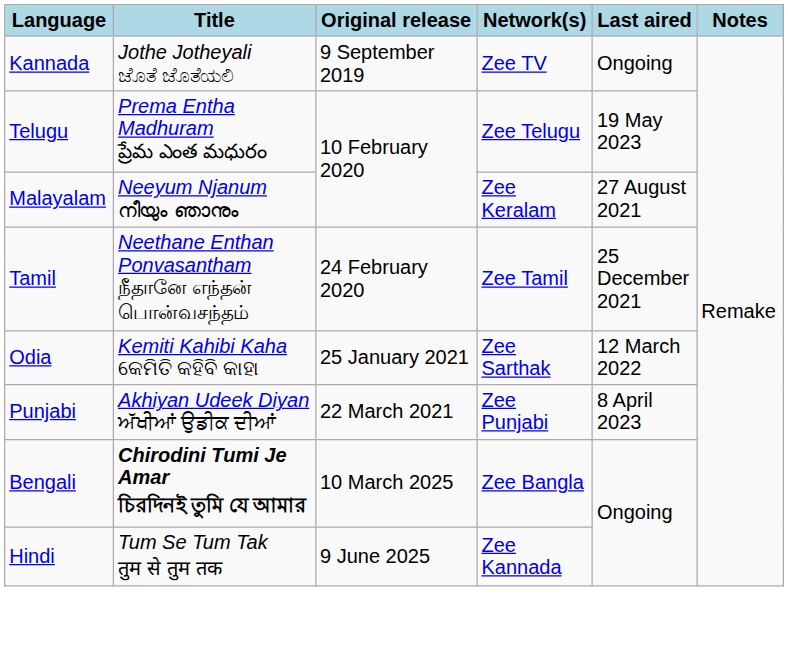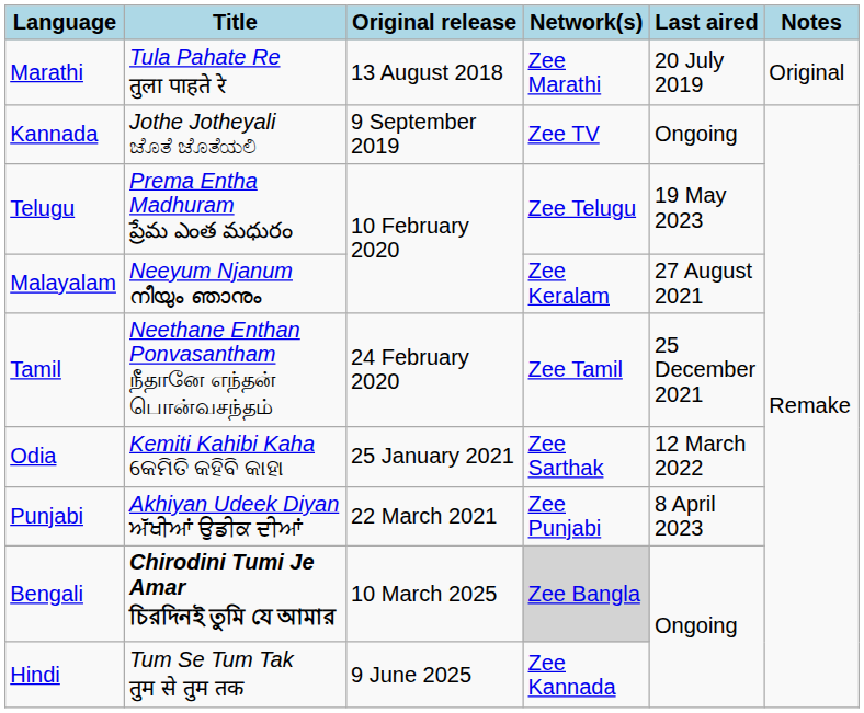 <table class="wikitable" style="width: 100%; margin-right: 0;">
 <tr>
 <th style="background:LightBlue; width:10%;">Language</th>
 <th style="background:LightBlue; width:25%;">Title</th>
 <th style="background:LightBlue; width:20%;">Original release</th>
 <th style="background:LightBlue; width:10%;">Network(s)</th>
 <th style="background:LightBlue; width:10%;">Last aired</th>
 <th style="background:LightBlue; width:10%;">Notes</th>
+</tr>
+<tr>
+<td><a href='#'>Marathi</a></td>
+<td><em><a href='#'>Tula Pahate Re</a></em> <br> तुला पाहते रे</td>
+<td>13 August 2018</td>
+<td><a href='#'>Zee Marathi</a></td>
+<td>20 July 2019</td>
+<td>Original</td>
 </tr>
 <tr>
 <td><a href='#'>Kannada</a></td>
 <td><em>Jothe Jotheyali</em> <br> ಜೊತೆ ಜೊತೆಯಲಿ</td>
 <td>9 September 2019</td>
 <td><a href='#'>Zee TV</a></td>
 <td>Ongoing</td>
 <td rowspan="8">Remake</td>
 </tr>
 <tr>
 <td><a href='#'>Telugu</a></td>
 <td><em><a href='#'>Prema Entha Madhuram</a></em> <br> ప్రేమ ఎంత మధురం</td>
 <td rowspan="2">10 February 2020</td>
 <td><a href='#'>Zee Telugu</a></td>
 <td>19 May 2023</td>
 </tr>
 <tr>
 <td><a href='#'>Malayalam</a></td>
 <td><em><a href='#'>Neeyum Njanum</a></em> <br> നീയും ഞാനും</td>
 <td><a href='#'>Zee Keralam</a></td>
 <td>27 August 2021</td>
 </tr>
 <tr>
 <td><a href='#'>Tamil</a></td>
 <td><em><a href='#'>Neethane Enthan Ponvasantham</a></em> <br> நீதானே எந்தன் பொன்வசந்தம்</td>
 <td>24 February 2020</td>
 <td><a href='#'>Zee Tamil</a></td>
 <td>25 December 2021</td>
 </tr>
 <tr>
 <td><a href='#'>Odia</a></td>
 <td><em><a href='#'>Kemiti Kahibi Kaha</a></em> <br> କେମିତି କହିବି କାହା</td>
 <td>25 January 2021</td>
 <td><a href='#'>Zee Sarthak</a></td>
 <td>12 March 2022</td>
 </tr>
 <tr>
 <td><a href='#'>Punjabi</a></td>
 <td><em><a href='#'>Akhiyan Udeek Diyan</a></em> <br> ਅੱਖੀਆਂ ਉਡੀਕ ਦੀਆਂ</td>
 <td>22 March 2021</td>
 <td><a href='#'>Zee Punjabi</a></td>
 <td>8 April 2023</td>
 </tr>
 <tr>
 <td><a href='#'>Bengali</a></td>
 <td><strong><em>Chirodini Tumi Je Amar</em> <br> চিরদিনই তুমি যে আমার</strong></td>
 <td>10 March 2025</td>
-<td><a href='#'>Zee Bangla</a></td>
+<td style="background: lightgrey;"><a href='#'>Zee Bangla</a></td>
 <td rowspan="2">Ongoing</td>
 </tr>
 <tr>
 <td><a href='#'>Hindi</a></td>
 <td><em>Tum Se Tum Tak</em> <br> तुम से तुम तक</td>
 <td>9 June 2025</td>
 <td><a href='#'>Zee Kannada</a></td>
 </tr>
 </table>
